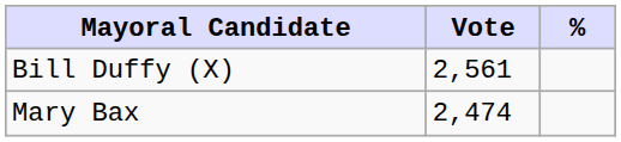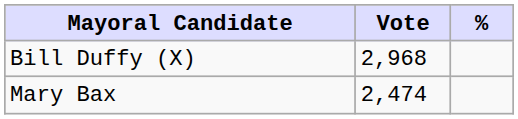 <table class="wikitable">
 <tr>
 <th style="background:#ddf; width:200px;">Mayoral Candidate  </th>
 <th style="background:#ddf; width:50px;">Vote</th>
 <th style="background:#ddf; width:30px;">%</th>
 </tr>
 <tr>
 <td>Bill Duffy (X)</td>
-<td>2,561</td>
+<td>2,968</td>
 <td></td>
 </tr>
 <tr>
 <td>Mary Bax</td>
 <td>2,474</td>
 <td></td>
 </tr>
 </table>
